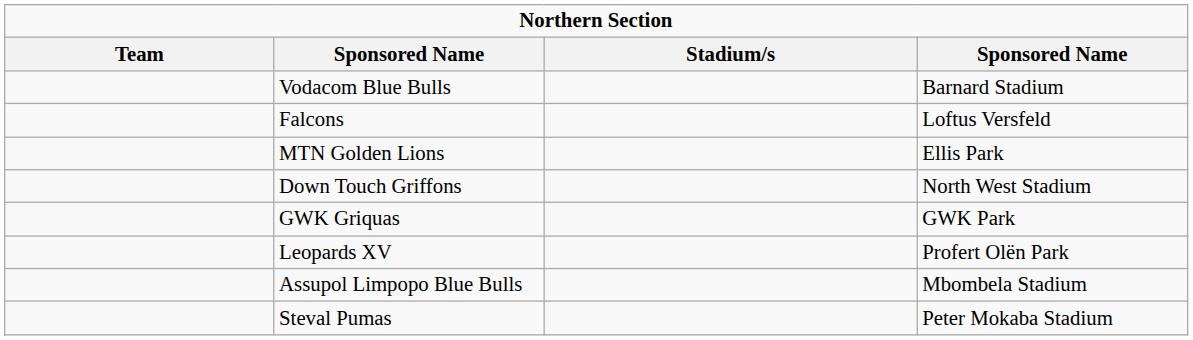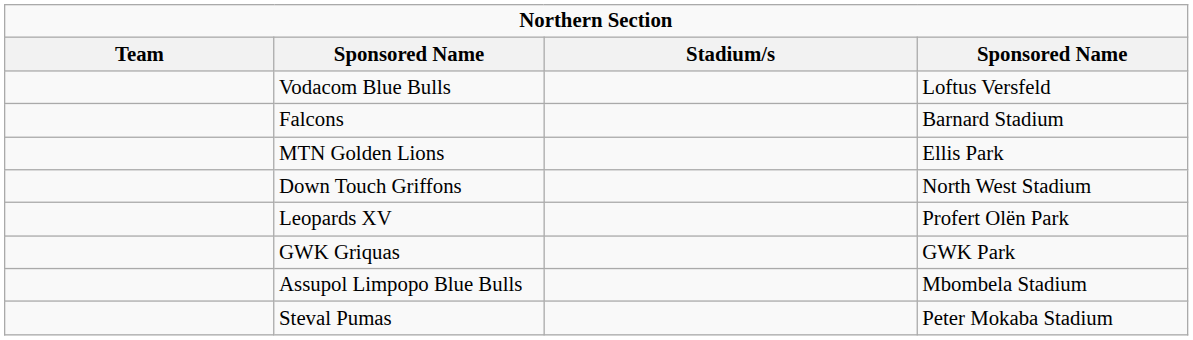 <table class="wikitable">
 <tr>
 <td colspan=4 align=center><strong>Northern Section</strong></td>
 </tr>
 <tr>
 <th width="200">Team</th>
 <th width="200">Sponsored Name</th>
 <th width="280">Stadium/s</th>
 <th width="200">Sponsored Name</th>
 </tr>
 <tr>
 <td></td>
 <td>Vodacom Blue Bulls</td>
 <td></td>
-<td>Barnard Stadium</td>
+<td>Loftus Versfeld</td>
 </tr>
 <tr>
 <td></td>
 <td>Falcons</td>
 <td></td>
-<td>Loftus Versfeld</td>
+<td>Barnard Stadium</td>
 </tr>
 <tr>
 <td></td>
 <td>MTN Golden Lions</td>
 <td></td>
 <td>Ellis Park</td>
 </tr>
 <tr>
 <td></td>
 <td>Down Touch Griffons</td>
 <td></td>
 <td>North West Stadium</td>
 </tr>
 <tr>
 <td></td>
+<td>Leopards XV</td>
+<td></td>
+<td>Profert Olën Park</td>
+</tr>
+<tr>
+<td></td>
 <td>GWK Griquas</td>
 <td></td>
 <td>GWK Park</td>
-</tr>
-<tr>
-<td></td>
-<td>Leopards XV</td>
-<td></td>
-<td>Profert Olën Park</td>
 </tr>
 <tr>
 <td></td>
 <td>Assupol Limpopo Blue Bulls</td>
 <td></td>
 <td>Mbombela Stadium</td>
 </tr>
 <tr>
 <td></td>
 <td>Steval Pumas</td>
 <td></td>
 <td>Peter Mokaba Stadium</td>
 </tr>
 </table>
